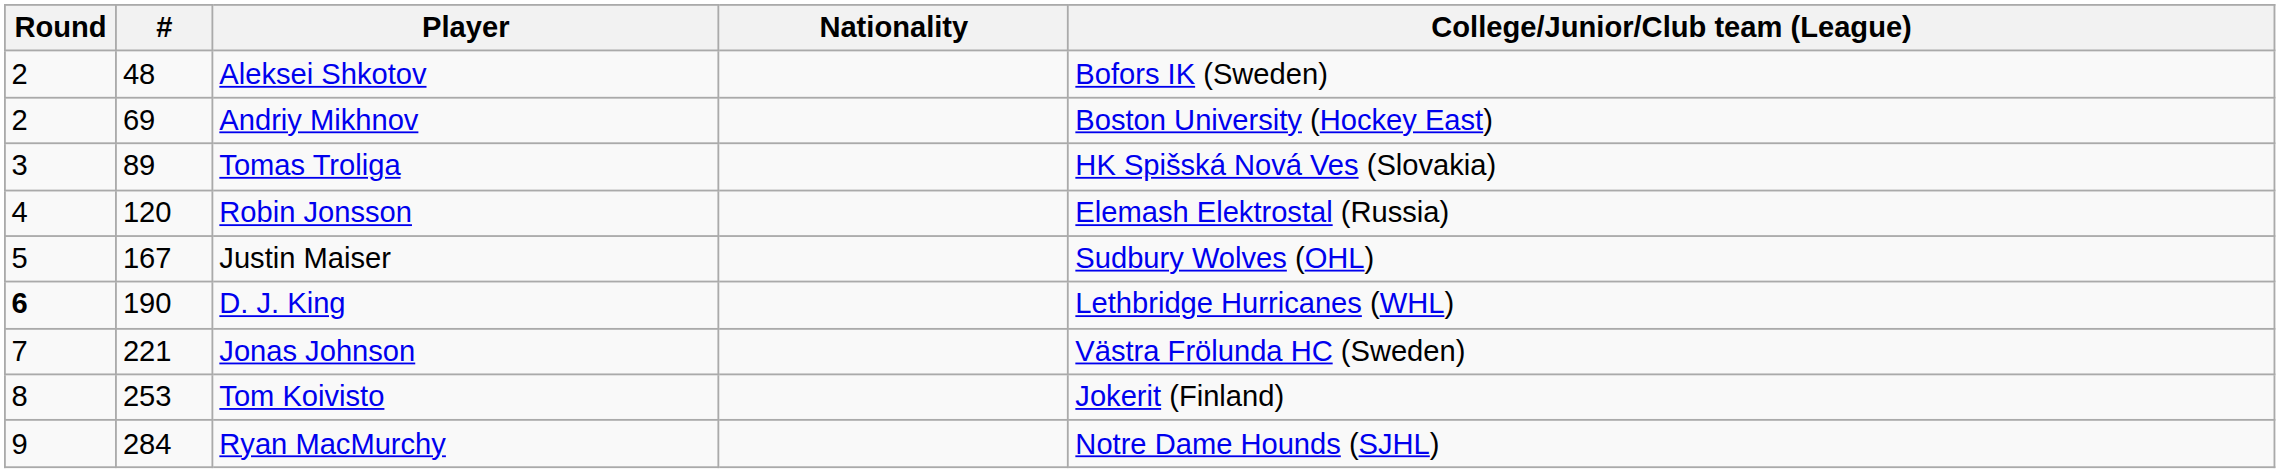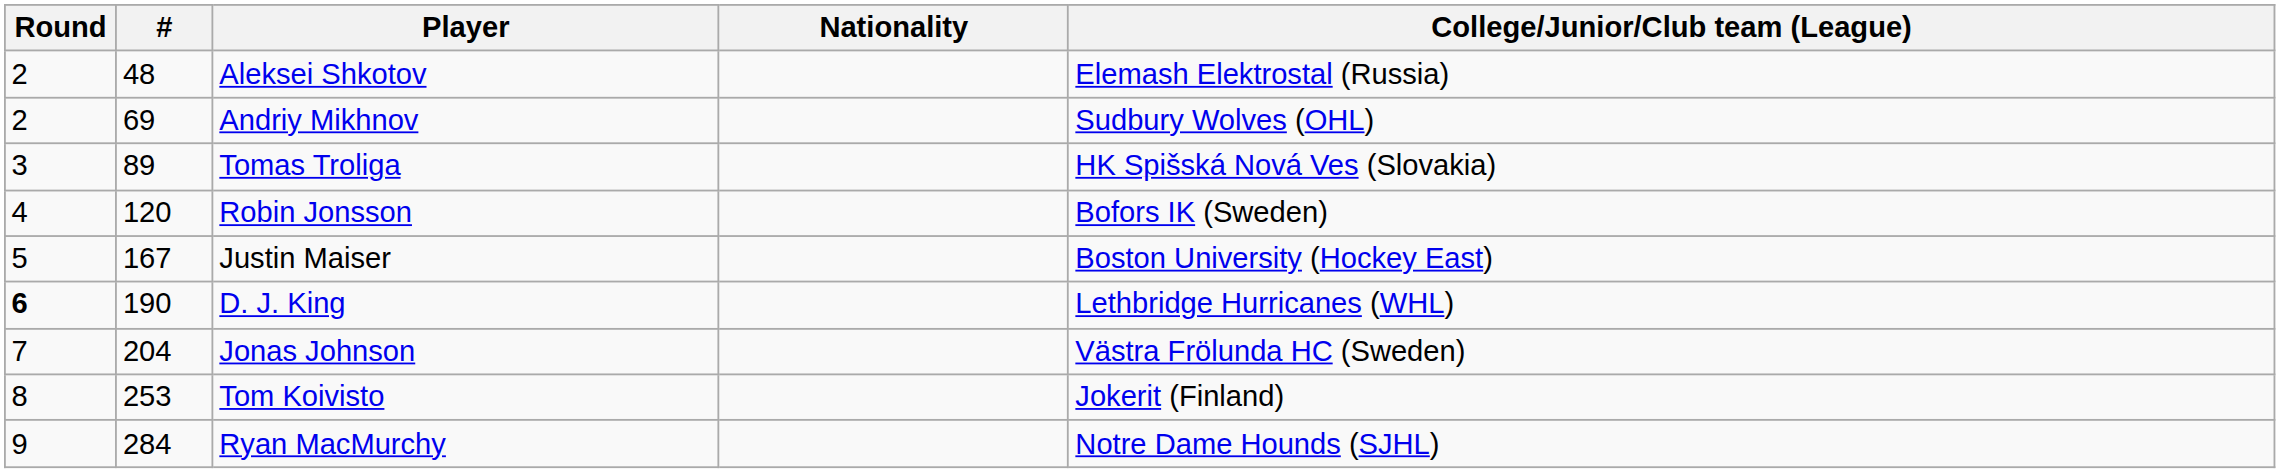 <table class="wikitable">
 <tr align="center">
 <th bgcolor="#DDDDFF" width="4.0%">Round</th>
 <th bgcolor="#DDDDFF" width="4.0%">#</th>
 <th bgcolor="#DDDDFF" width="21.0%">Player</th>
 <th bgcolor="#DDDDFF" width="14.5%">Nationality</th>
 <th bgcolor="#DDDDFF" width="50.0%">College/Junior/Club team (League)</th>
 </tr>
 <tr>
 <td>2</td>
 <td>48</td>
 <td><a href='#'>Aleksei Shkotov</a></td>
 <td></td>
-<td><a href='#'>Bofors IK</a> (Sweden)</td>
+<td><a href='#'>Elemash Elektrostal</a> (Russia)</td>
 </tr>
 <tr>
 <td>2</td>
 <td>69</td>
 <td><a href='#'>Andriy Mikhnov</a></td>
 <td></td>
-<td><a href='#'>Boston University</a> (<a href='#'>Hockey East</a>)</td>
+<td><a href='#'>Sudbury Wolves</a> (<a href='#'>OHL</a>)</td>
 </tr>
 <tr>
 <td>3</td>
 <td>89</td>
 <td><a href='#'>Tomas Troliga</a></td>
 <td></td>
 <td><a href='#'>HK Spišská Nová Ves</a> (Slovakia)</td>
 </tr>
 <tr>
 <td>4</td>
 <td>120</td>
 <td><a href='#'>Robin Jonsson</a></td>
 <td></td>
-<td><a href='#'>Elemash Elektrostal</a> (Russia)</td>
+<td><a href='#'>Bofors IK</a> (Sweden)</td>
 </tr>
 <tr>
 <td>5</td>
 <td>167</td>
 <td>Justin Maiser</td>
 <td></td>
-<td><a href='#'>Sudbury Wolves</a> (<a href='#'>OHL</a>)</td>
+<td><a href='#'>Boston University</a> (<a href='#'>Hockey East</a>)</td>
 </tr>
 <tr>
 <td><strong>6</strong></td>
 <td>190</td>
 <td><a href='#'>D. J. King</a></td>
 <td></td>
 <td><a href='#'>Lethbridge Hurricanes</a> (<a href='#'>WHL</a>)</td>
 </tr>
 <tr>
 <td>7</td>
-<td>221</td>
+<td>204</td>
 <td><a href='#'>Jonas Johnson</a></td>
 <td></td>
 <td><a href='#'>Västra Frölunda HC</a> (Sweden)</td>
 </tr>
 <tr>
 <td>8</td>
 <td>253</td>
 <td><a href='#'>Tom Koivisto</a></td>
 <td></td>
 <td><a href='#'>Jokerit</a> (Finland)</td>
 </tr>
 <tr>
 <td>9</td>
 <td>284</td>
 <td><a href='#'>Ryan MacMurchy</a></td>
 <td></td>
 <td><a href='#'>Notre Dame Hounds</a> (<a href='#'>SJHL</a>)</td>
 </tr>
 </table>
